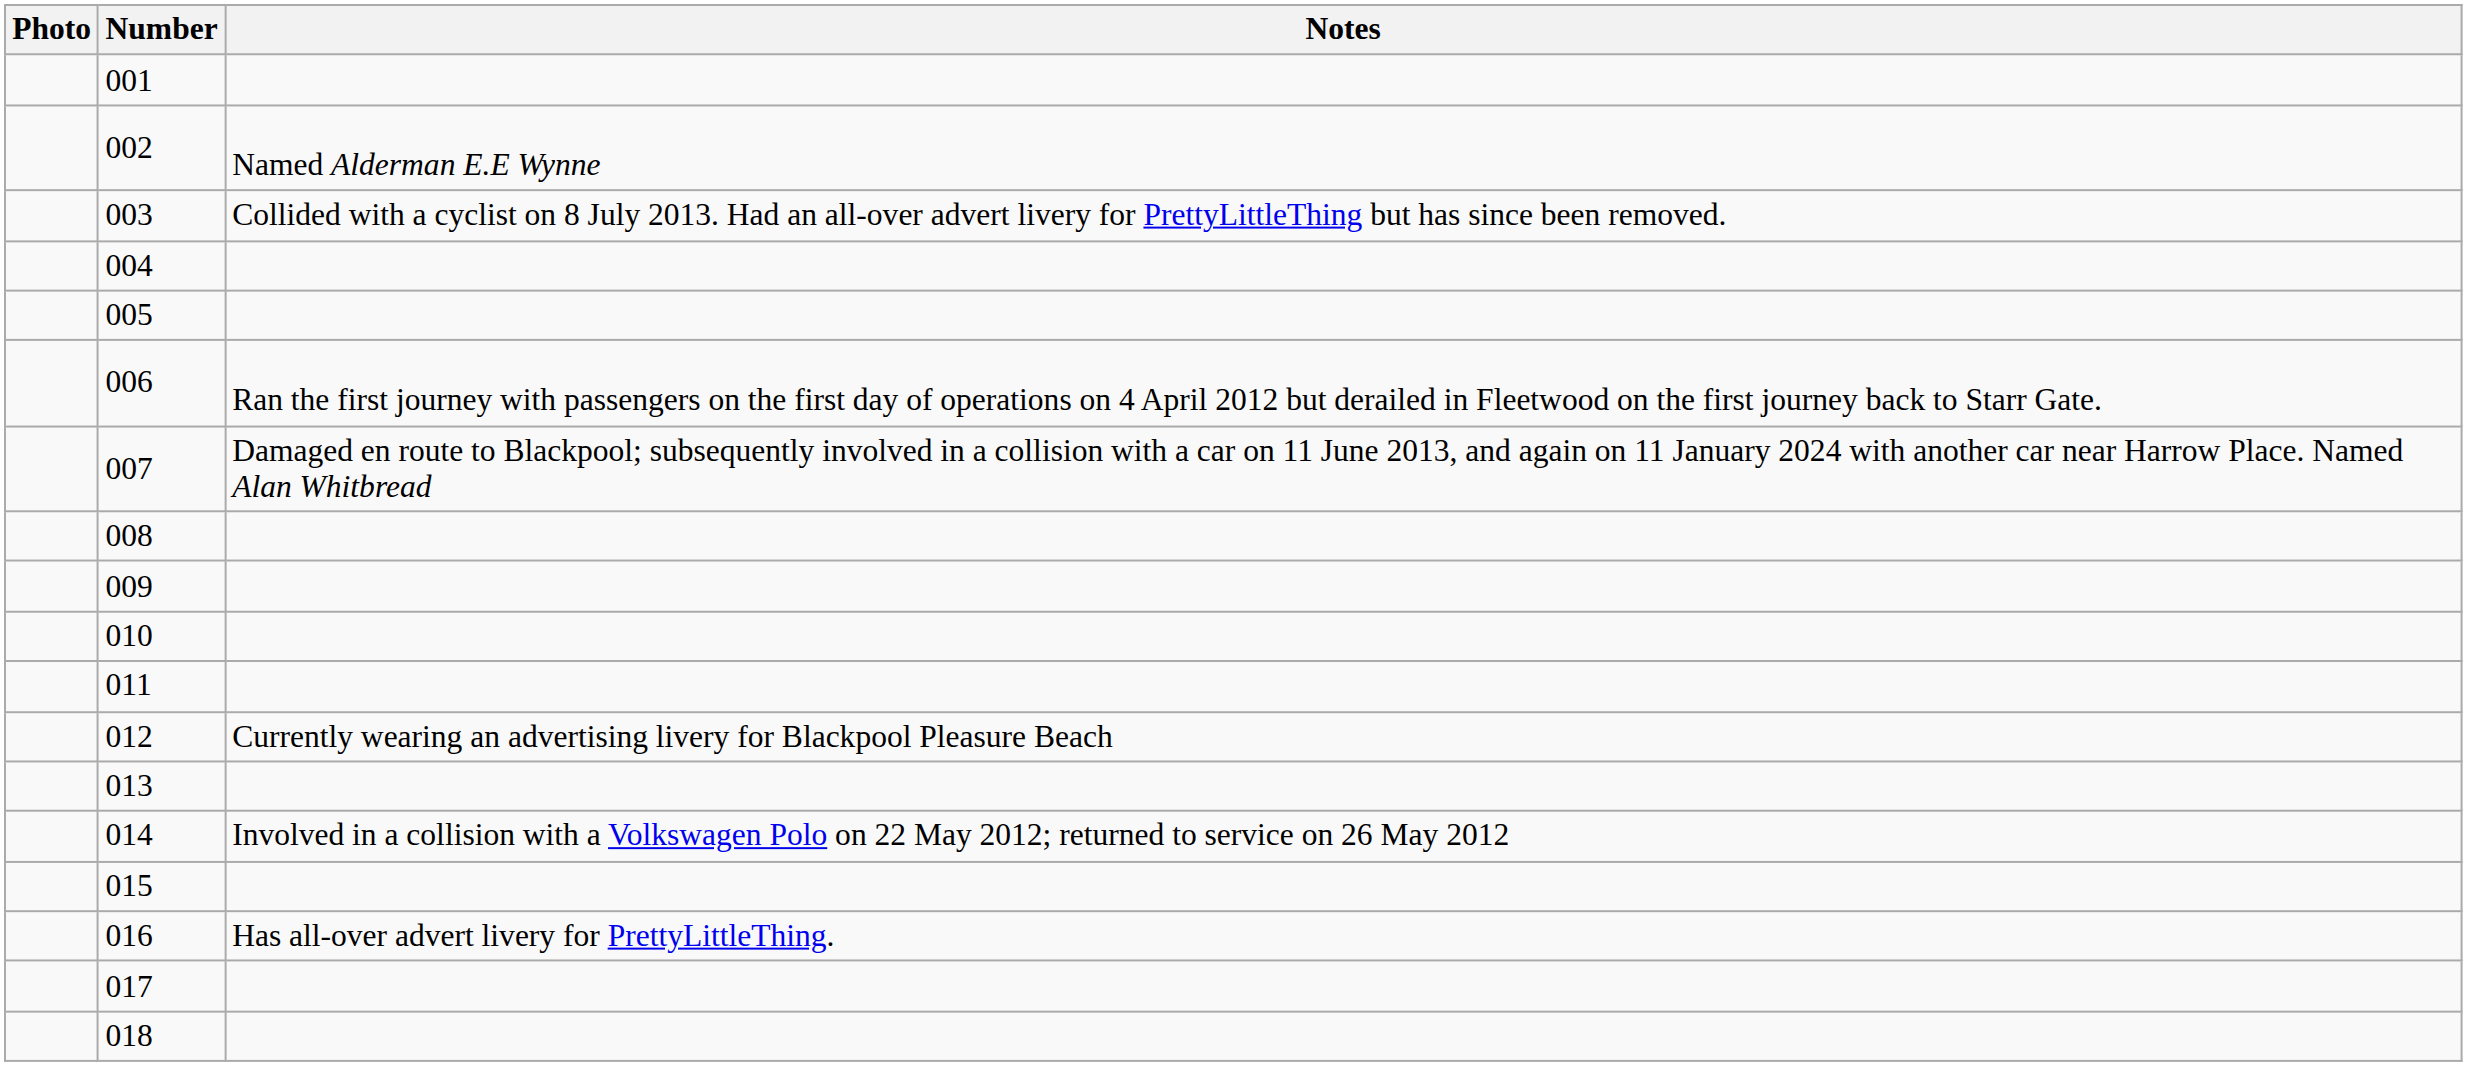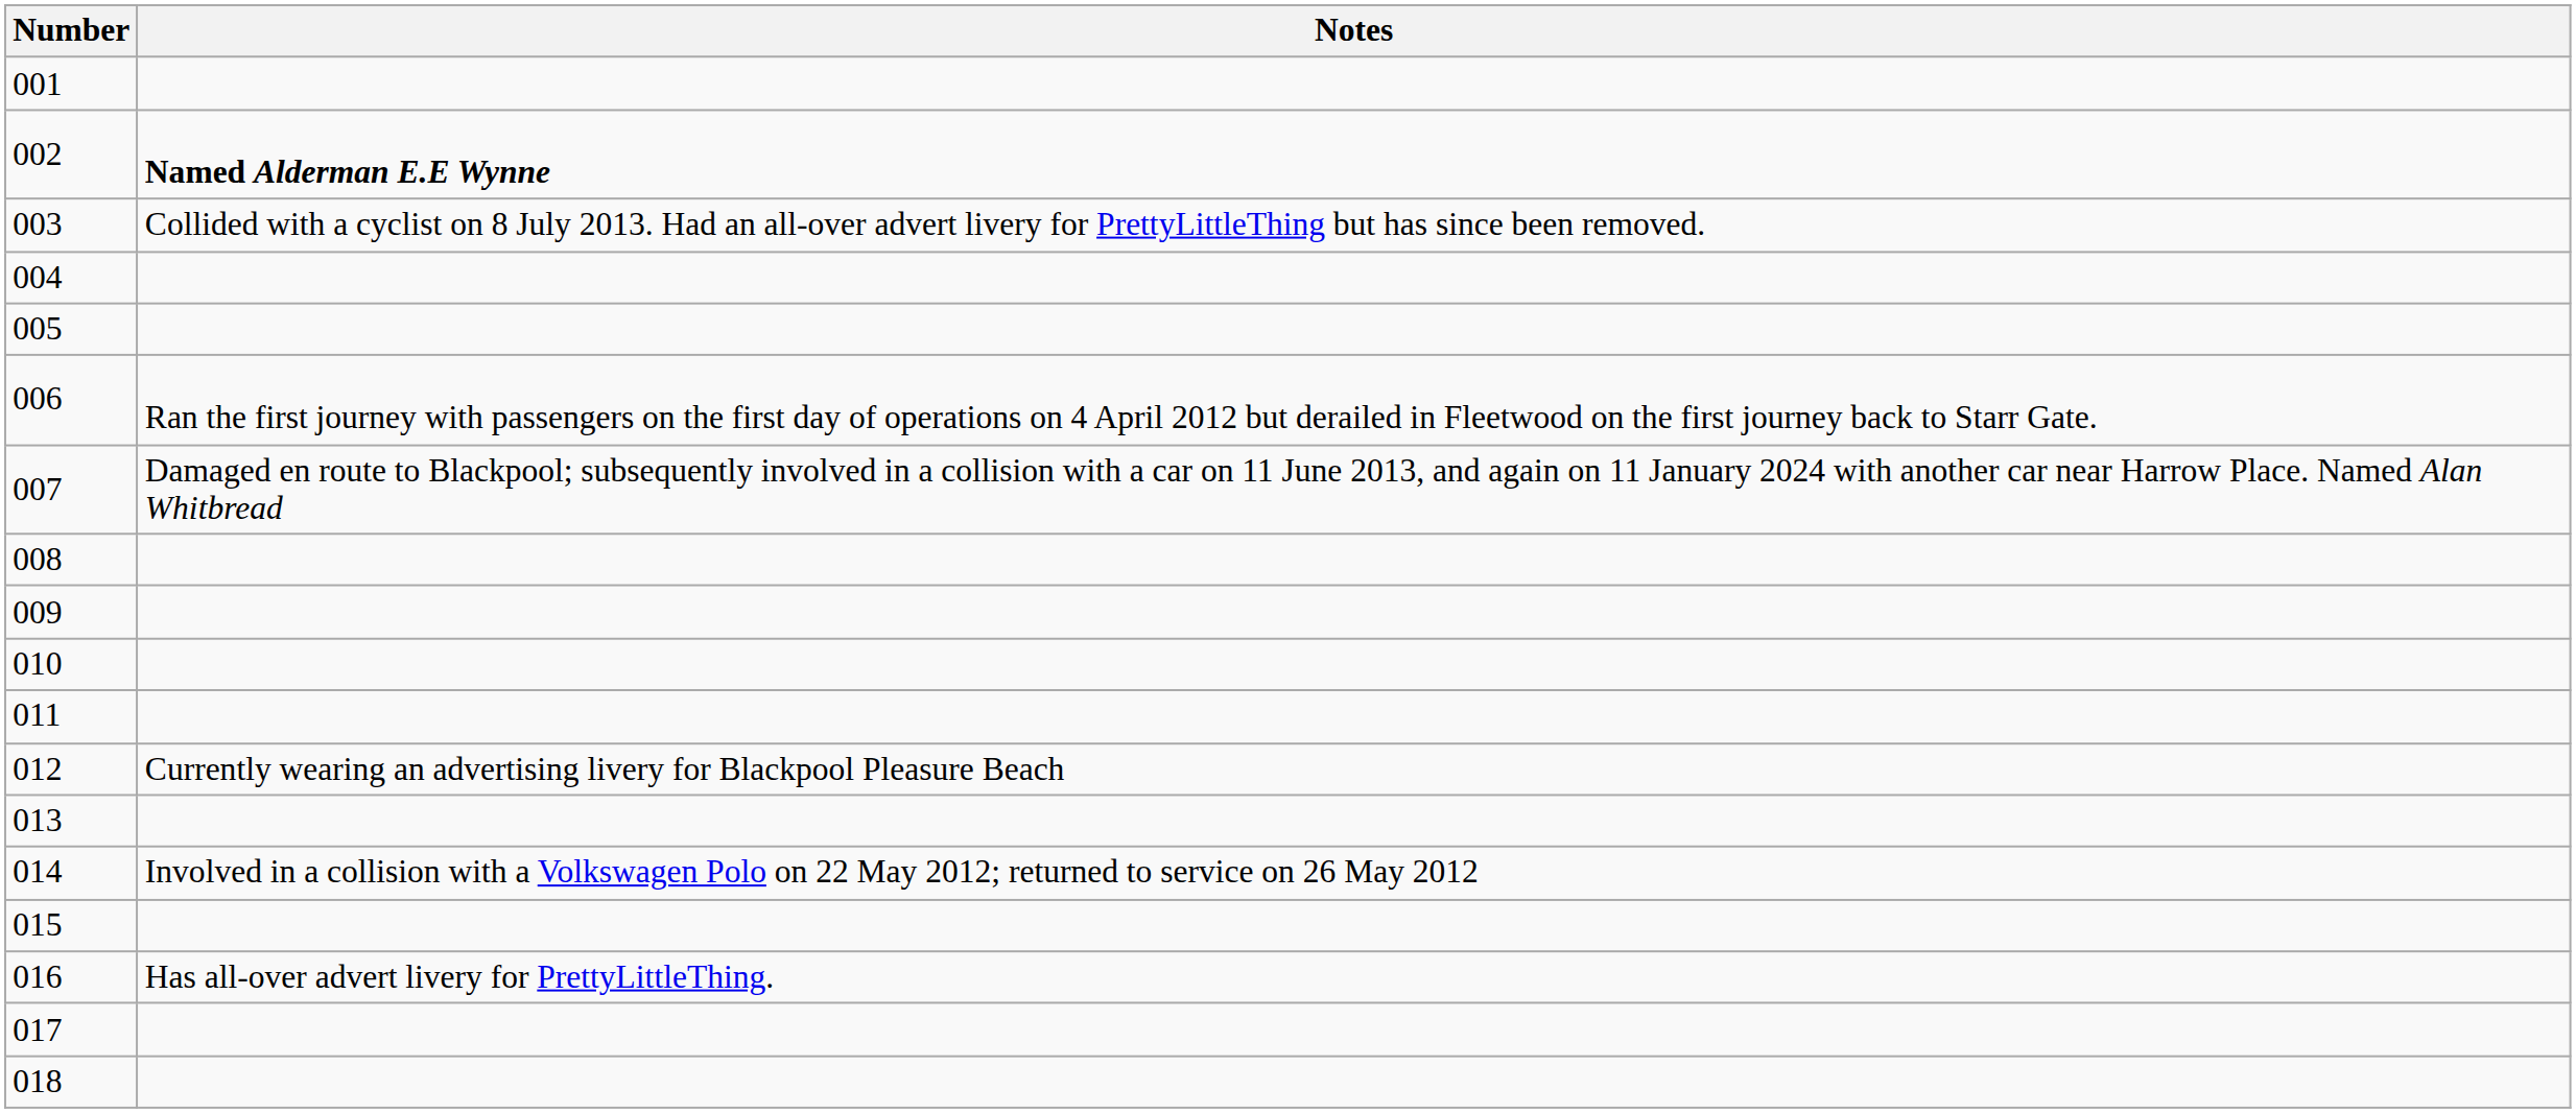 <table class="wikitable">
 <tr>
-<th>Photo</th>
 <th>Number</th>
 <th>Notes</th>
 </tr>
 <tr>
-<td></td>
 <td>001</td>
 <td></td>
 </tr>
 <tr>
-<td></td>
 <td>002</td>
-<td><br>Named <em>Alderman E.E Wynne</em></td>
+<td><strong><br>Named <em>Alderman E.E Wynne</em></strong></td>
 </tr>
 <tr>
-<td></td>
 <td>003</td>
 <td>Collided with a cyclist on 8 July 2013. Had an all-over advert livery for <a href='#'>PrettyLittleThing</a> but has since been removed.</td>
 </tr>
 <tr>
-<td></td>
 <td>004</td>
 <td></td>
 </tr>
 <tr>
-<td></td>
 <td>005</td>
 <td></td>
 </tr>
 <tr>
-<td></td>
 <td>006</td>
 <td><br>Ran the first journey with passengers on the first day of operations on 4 April 2012 but derailed in Fleetwood on the first journey back to Starr Gate.</td>
 </tr>
 <tr>
-<td></td>
 <td>007</td>
 <td>Damaged en route to Blackpool; subsequently involved in a collision with a car on 11 June 2013, and again on 11 January 2024 with another car near Harrow Place. Named <em>Alan Whitbread</em></td>
 </tr>
 <tr>
-<td></td>
 <td>008</td>
 <td></td>
 </tr>
 <tr>
-<td></td>
 <td>009</td>
 <td></td>
 </tr>
 <tr>
-<td></td>
 <td>010</td>
 <td></td>
 </tr>
 <tr>
-<td></td>
 <td>011</td>
 <td></td>
 </tr>
 <tr>
-<td></td>
 <td>012</td>
 <td>Currently wearing an advertising livery for Blackpool Pleasure Beach</td>
 </tr>
 <tr>
-<td></td>
 <td>013</td>
 <td></td>
 </tr>
 <tr>
-<td></td>
 <td>014</td>
 <td>Involved in a collision with a <a href='#'>Volkswagen Polo</a> on 22 May 2012; returned to service on 26 May 2012</td>
 </tr>
 <tr>
-<td></td>
 <td>015</td>
 <td></td>
 </tr>
 <tr>
-<td></td>
 <td>016</td>
 <td>Has all-over advert livery for <a href='#'>PrettyLittleThing</a>.</td>
 </tr>
 <tr>
-<td></td>
 <td>017</td>
 <td></td>
 </tr>
 <tr>
-<td></td>
 <td>018</td>
 <td></td>
 </tr>
 </table>
